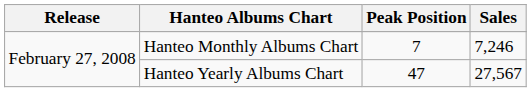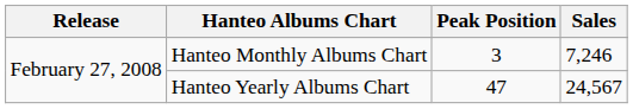 <table class="wikitable">
 <tr>
 <th>Release</th>
 <th>Hanteo Albums Chart</th>
 <th>Peak Position</th>
 <th>Sales</th>
 </tr>
 <tr>
 <td rowspan="3">February 27, 2008</td>
 </tr>
 <tr>
 <td>Hanteo Monthly Albums Chart</td>
-<td style="text-align:center;">7</td>
+<td style="text-align:center;">3</td>
 <td>7,246</td>
 </tr>
 <tr>
 <td>Hanteo Yearly Albums Chart</td>
 <td style="text-align:center;">47</td>
-<td>27,567</td>
+<td>24,567</td>
 </tr>
 </table>
